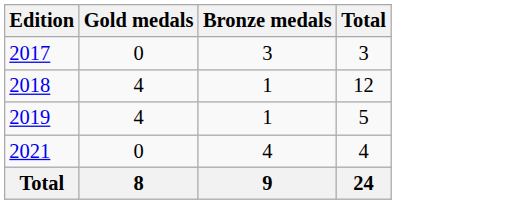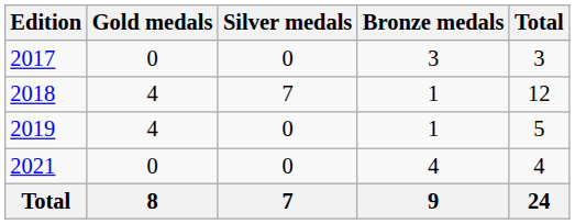 <table class="wikitable">
 <tr>
 <th>Edition</th>
 <th>Gold medals</th>
+<th>Silver medals</th>
 <th>Bronze medals</th>
 <th>Total</th>
 </tr>
 <tr>
 <td><a href='#'>2017</a></td>
+<td style="text-align:center;">0</td>
 <td style="text-align:center;">0</td>
 <td style="text-align:center;">3</td>
 <td style="text-align:center;">3</td>
 </tr>
 <tr>
 <td><a href='#'>2018</a></td>
 <td style="text-align:center;">4</td>
+<td style="text-align:center;">7</td>
 <td style="text-align:center;">1</td>
 <td style="text-align:center;">12</td>
 </tr>
 <tr>
 <td><a href='#'>2019</a></td>
 <td style="text-align:center;">4</td>
+<td style="text-align:center;">0</td>
 <td style="text-align:center;">1</td>
 <td style="text-align:center;">5</td>
 </tr>
 <tr>
 <td><a href='#'>2021</a></td>
+<td style="text-align:center;">0</td>
 <td style="text-align:center;">0</td>
 <td style="text-align:center;">4</td>
 <td style="text-align:center;">4</td>
 </tr>
 <tr>
 <th>Total</th>
 <th style="text-align:center;">8</th>
+<th style="text-align:center;">7</th>
 <th style="text-align:center;">9</th>
 <th style="text-align:center;">24</th>
 </tr>
 </table>
